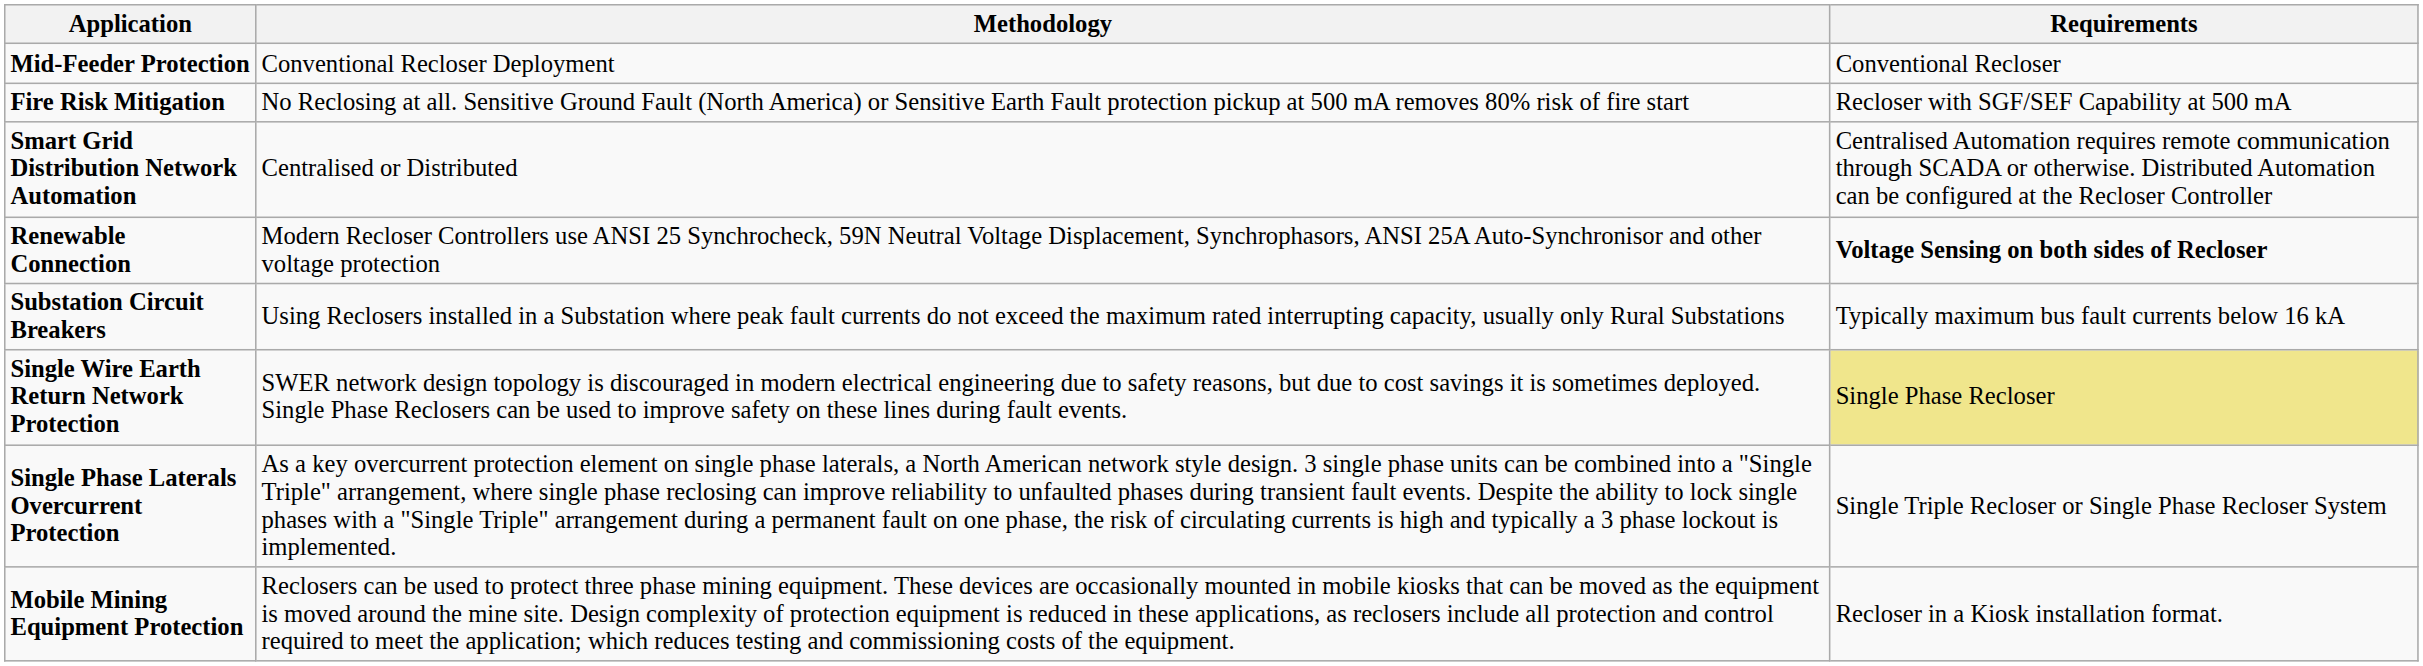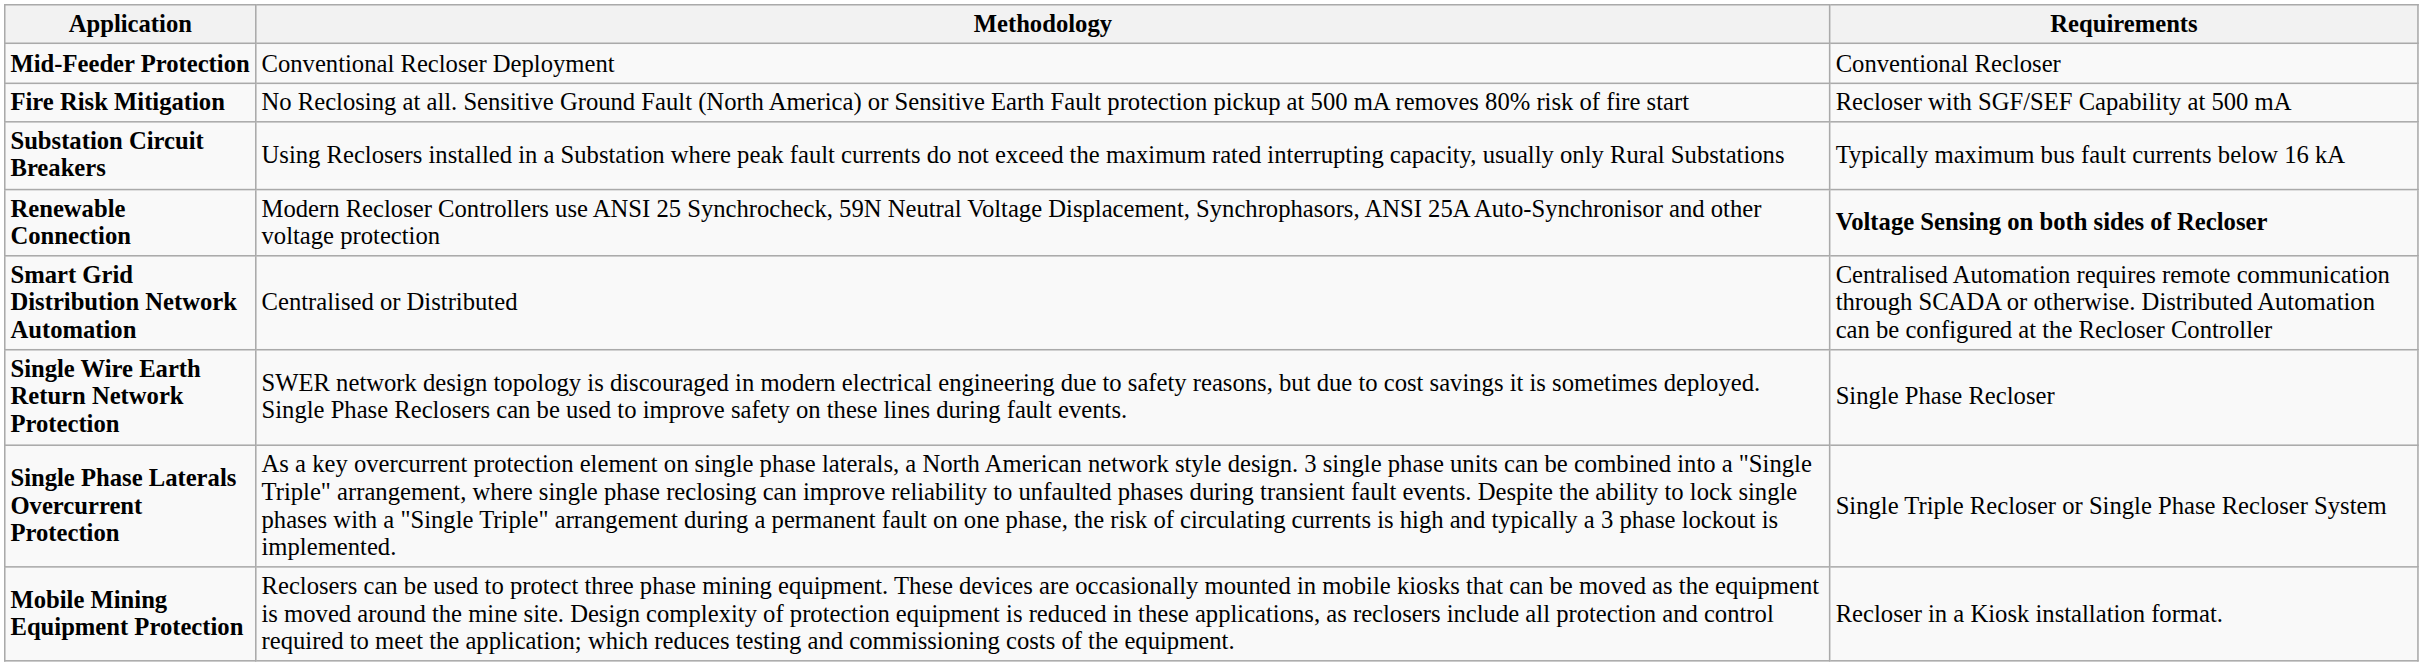 <table class="wikitable">
 <tr>
 <th>Application</th>
 <th>Methodology</th>
 <th>Requirements</th>
 </tr>
 <tr>
 <td><strong>Mid-Feeder Protection</strong></td>
 <td>Conventional Recloser Deployment</td>
 <td>Conventional Recloser</td>
 </tr>
 <tr>
 <td><strong>Fire Risk Mitigation</strong></td>
 <td>No Reclosing at all. Sensitive Ground Fault (North America) or Sensitive Earth Fault protection pickup at 500 mA removes 80% risk of fire start</td>
 <td>Recloser with SGF/SEF Capability at 500 mA</td>
 </tr>
 <tr>
-<td><strong>Smart Grid Distribution Network Automation</strong></td>
-<td>Centralised or Distributed</td>
-<td>Centralised Automation requires remote communication through SCADA or otherwise. Distributed Automation can be configured at the Recloser Controller</td>
+<td><strong>Substation Circuit Breakers</strong></td>
+<td>Using Reclosers installed in a Substation where peak fault currents do not exceed the maximum rated interrupting capacity, usually only Rural Substations</td>
+<td>Typically maximum bus fault currents below 16 kA</td>
 </tr>
 <tr>
 <td><strong>Renewable Connection</strong></td>
 <td>Modern Recloser Controllers use ANSI 25 Synchrocheck, 59N Neutral Voltage Displacement, Synchrophasors, ANSI 25A Auto-Synchronisor and other voltage protection</td>
 <td><strong>Voltage Sensing on both sides of Recloser</strong></td>
 </tr>
 <tr>
-<td><strong>Substation Circuit Breakers</strong></td>
-<td>Using Reclosers installed in a Substation where peak fault currents do not exceed the maximum rated interrupting capacity, usually only Rural Substations</td>
-<td>Typically maximum bus fault currents below 16 kA</td>
+<td><strong>Smart Grid Distribution Network Automation</strong></td>
+<td>Centralised or Distributed</td>
+<td>Centralised Automation requires remote communication through SCADA or otherwise. Distributed Automation can be configured at the Recloser Controller</td>
 </tr>
 <tr>
 <td><strong>Single Wire Earth Return Network Protection</strong></td>
 <td>SWER network design topology is discouraged in modern electrical engineering due to safety reasons, but due to cost savings it is sometimes deployed. Single Phase Reclosers can be used to improve safety on these lines during fault events.</td>
-<td style="background: khaki;">Single Phase Recloser</td>
+<td>Single Phase Recloser</td>
 </tr>
 <tr>
 <td><strong>Single Phase Laterals Overcurrent Protection</strong></td>
 <td>As a key overcurrent protection element on single phase laterals, a North American network style design. 3 single phase units can be combined into a "Single Triple" arrangement, where single phase reclosing can improve reliability to unfaulted phases during transient fault events. Despite the ability to lock single phases with a "Single Triple" arrangement during a permanent fault on one phase, the risk of circulating currents is high and typically a 3 phase lockout is implemented.</td>
 <td>Single Triple Recloser or Single Phase Recloser System</td>
 </tr>
 <tr>
 <td><strong>Mobile Mining Equipment Protection</strong></td>
 <td>Reclosers can be used to protect three phase mining equipment. These devices are occasionally mounted in mobile kiosks that can be moved as the equipment is moved around the mine site. Design complexity of protection equipment is reduced in these applications, as reclosers include all protection and control required to meet the application; which reduces testing and commissioning costs of the equipment.</td>
 <td>Recloser in a Kiosk installation format.</td>
 </tr>
 </table>
